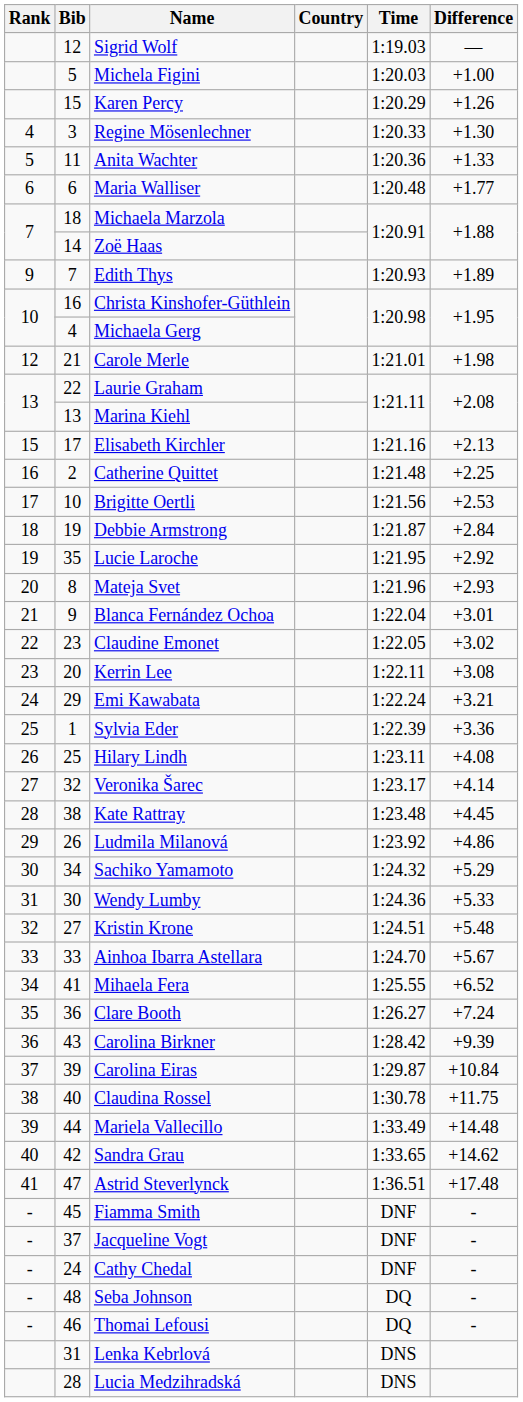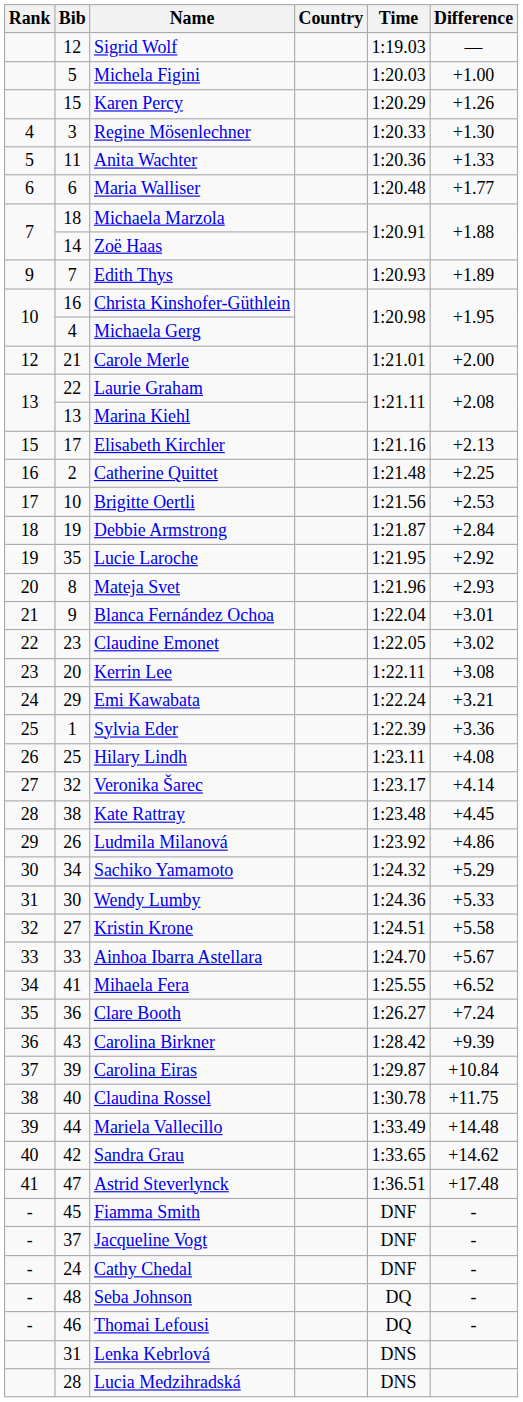 <table class="wikitable sortable" style="text-align:center">
 <tr>
 <th>Rank</th>
 <th>Bib</th>
 <th>Name</th>
 <th>Country</th>
 <th>Time</th>
 <th>Difference</th>
 </tr>
 <tr>
 <td></td>
 <td>12</td>
 <td align=left><a href='#'>Sigrid Wolf</a></td>
 <td align=left></td>
 <td>1:19.03</td>
 <td>—</td>
 </tr>
 <tr>
 <td></td>
 <td>5</td>
 <td align=left><a href='#'>Michela Figini</a></td>
 <td align=left></td>
 <td>1:20.03</td>
 <td>+1.00</td>
 </tr>
 <tr>
 <td></td>
 <td>15</td>
 <td align=left><a href='#'>Karen Percy</a></td>
 <td align=left></td>
 <td>1:20.29</td>
 <td>+1.26</td>
 </tr>
 <tr>
 <td>4</td>
 <td>3</td>
 <td align=left><a href='#'>Regine Mösenlechner</a></td>
 <td align=left></td>
 <td>1:20.33</td>
 <td>+1.30</td>
 </tr>
 <tr>
 <td>5</td>
 <td>11</td>
 <td align=left><a href='#'>Anita Wachter</a></td>
 <td align=left></td>
 <td>1:20.36</td>
 <td>+1.33</td>
 </tr>
 <tr>
 <td>6</td>
 <td>6</td>
 <td align=left><a href='#'>Maria Walliser</a></td>
 <td align=left></td>
 <td>1:20.48</td>
 <td>+1.77</td>
 </tr>
 <tr>
 <td rowspan=2>7</td>
 <td>18</td>
 <td align=left><a href='#'>Michaela Marzola</a></td>
 <td align=left></td>
 <td rowspan=2>1:20.91</td>
 <td rowspan=2>+1.88</td>
 </tr>
 <tr>
 <td>14</td>
 <td align=left><a href='#'>Zoë Haas</a></td>
 <td align=left></td>
 </tr>
 <tr>
 <td>9</td>
 <td>7</td>
 <td align=left><a href='#'>Edith Thys</a></td>
 <td align=left></td>
 <td>1:20.93</td>
 <td>+1.89</td>
 </tr>
 <tr>
 <td rowspan=2>10</td>
 <td>16</td>
 <td align=left><a href='#'>Christa Kinshofer-Güthlein</a></td>
 <td align=left rowspan=2></td>
 <td rowspan=2>1:20.98</td>
 <td rowspan=2>+1.95</td>
 </tr>
 <tr>
 <td>4</td>
 <td align=left><a href='#'>Michaela Gerg</a></td>
 </tr>
 <tr>
 <td>12</td>
 <td>21</td>
 <td align=left><a href='#'>Carole Merle</a></td>
 <td align=left></td>
 <td>1:21.01</td>
-<td>+1.98</td>
+<td>+2.00</td>
 </tr>
 <tr>
 <td rowspan=2>13</td>
 <td>22</td>
 <td align=left><a href='#'>Laurie Graham</a></td>
 <td align=left></td>
 <td rowspan=2>1:21.11</td>
 <td rowspan=2>+2.08</td>
 </tr>
 <tr>
 <td>13</td>
 <td align=left><a href='#'>Marina Kiehl</a></td>
 <td align=left></td>
 </tr>
 <tr>
 <td>15</td>
 <td>17</td>
 <td align=left><a href='#'>Elisabeth Kirchler</a></td>
 <td align=left></td>
 <td>1:21.16</td>
 <td>+2.13</td>
 </tr>
 <tr>
 <td>16</td>
 <td>2</td>
 <td align=left><a href='#'>Catherine Quittet</a></td>
 <td align=left></td>
 <td>1:21.48</td>
 <td>+2.25</td>
 </tr>
 <tr>
 <td>17</td>
 <td>10</td>
 <td align=left><a href='#'>Brigitte Oertli</a></td>
 <td align=left></td>
 <td>1:21.56</td>
 <td>+2.53</td>
 </tr>
 <tr>
 <td>18</td>
 <td>19</td>
 <td align=left><a href='#'>Debbie Armstrong</a></td>
 <td align=left></td>
 <td>1:21.87</td>
 <td>+2.84</td>
 </tr>
 <tr>
 <td>19</td>
 <td>35</td>
 <td align=left><a href='#'>Lucie Laroche</a></td>
 <td align=left></td>
 <td>1:21.95</td>
 <td>+2.92</td>
 </tr>
 <tr>
 <td>20</td>
 <td>8</td>
 <td align=left><a href='#'>Mateja Svet</a></td>
 <td align=left></td>
 <td>1:21.96</td>
 <td>+2.93</td>
 </tr>
 <tr>
 <td>21</td>
 <td>9</td>
 <td align=left><a href='#'>Blanca Fernández Ochoa</a></td>
 <td align=left></td>
 <td>1:22.04</td>
 <td>+3.01</td>
 </tr>
 <tr>
 <td>22</td>
 <td>23</td>
 <td align=left><a href='#'>Claudine Emonet</a></td>
 <td align=left></td>
 <td>1:22.05</td>
 <td>+3.02</td>
 </tr>
 <tr>
 <td>23</td>
 <td>20</td>
 <td align=left><a href='#'>Kerrin Lee</a></td>
 <td align=left></td>
 <td>1:22.11</td>
 <td>+3.08</td>
 </tr>
 <tr>
 <td>24</td>
 <td>29</td>
 <td align=left><a href='#'>Emi Kawabata</a></td>
 <td align=left></td>
 <td>1:22.24</td>
 <td>+3.21</td>
 </tr>
 <tr>
 <td>25</td>
 <td>1</td>
 <td align=left><a href='#'>Sylvia Eder</a></td>
 <td align=left></td>
 <td>1:22.39</td>
 <td>+3.36</td>
 </tr>
 <tr>
 <td>26</td>
 <td>25</td>
 <td align=left><a href='#'>Hilary Lindh</a></td>
 <td align=left></td>
 <td>1:23.11</td>
 <td>+4.08</td>
 </tr>
 <tr>
 <td>27</td>
 <td>32</td>
 <td align=left><a href='#'>Veronika Šarec</a></td>
 <td align=left></td>
 <td>1:23.17</td>
 <td>+4.14</td>
 </tr>
 <tr>
 <td>28</td>
 <td>38</td>
 <td align=left><a href='#'>Kate Rattray</a></td>
 <td align=left></td>
 <td>1:23.48</td>
 <td>+4.45</td>
 </tr>
 <tr>
 <td>29</td>
 <td>26</td>
 <td align=left><a href='#'>Ludmila Milanová</a></td>
 <td align=left></td>
 <td>1:23.92</td>
 <td>+4.86</td>
 </tr>
 <tr>
 <td>30</td>
 <td>34</td>
 <td align=left><a href='#'>Sachiko Yamamoto</a></td>
 <td align=left></td>
 <td>1:24.32</td>
 <td>+5.29</td>
 </tr>
 <tr>
 <td>31</td>
 <td>30</td>
 <td align=left><a href='#'>Wendy Lumby</a></td>
 <td align=left></td>
 <td>1:24.36</td>
 <td>+5.33</td>
 </tr>
 <tr>
 <td>32</td>
 <td>27</td>
 <td align=left><a href='#'>Kristin Krone</a></td>
 <td align=left></td>
 <td>1:24.51</td>
-<td>+5.48</td>
+<td>+5.58</td>
 </tr>
 <tr>
 <td>33</td>
 <td>33</td>
 <td align=left><a href='#'>Ainhoa Ibarra Astellara</a></td>
 <td align=left></td>
 <td>1:24.70</td>
 <td>+5.67</td>
 </tr>
 <tr>
 <td>34</td>
 <td>41</td>
 <td align=left><a href='#'>Mihaela Fera</a></td>
 <td align=left></td>
 <td>1:25.55</td>
 <td>+6.52</td>
 </tr>
 <tr>
 <td>35</td>
 <td>36</td>
 <td align=left><a href='#'>Clare Booth</a></td>
 <td align=left></td>
 <td>1:26.27</td>
 <td>+7.24</td>
 </tr>
 <tr>
 <td>36</td>
 <td>43</td>
 <td align=left><a href='#'>Carolina Birkner</a></td>
 <td align=left></td>
 <td>1:28.42</td>
 <td>+9.39</td>
 </tr>
 <tr>
 <td>37</td>
 <td>39</td>
 <td align=left><a href='#'>Carolina Eiras</a></td>
 <td align=left></td>
 <td>1:29.87</td>
 <td>+10.84</td>
 </tr>
 <tr>
 <td>38</td>
 <td>40</td>
 <td align=left><a href='#'>Claudina Rossel</a></td>
 <td align=left></td>
 <td>1:30.78</td>
 <td>+11.75</td>
 </tr>
 <tr>
 <td>39</td>
 <td>44</td>
 <td align=left><a href='#'>Mariela Vallecillo</a></td>
 <td align=left></td>
 <td>1:33.49</td>
 <td>+14.48</td>
 </tr>
 <tr>
 <td>40</td>
 <td>42</td>
 <td align=left><a href='#'>Sandra Grau</a></td>
 <td align=left></td>
 <td>1:33.65</td>
 <td>+14.62</td>
 </tr>
 <tr>
 <td>41</td>
 <td>47</td>
 <td align=left><a href='#'>Astrid Steverlynck</a></td>
 <td align=left></td>
 <td>1:36.51</td>
 <td>+17.48</td>
 </tr>
 <tr>
 <td>-</td>
 <td>45</td>
 <td align=left><a href='#'>Fiamma Smith</a></td>
 <td align=left></td>
 <td>DNF</td>
 <td>-</td>
 </tr>
 <tr>
 <td>-</td>
 <td>37</td>
 <td align=left><a href='#'>Jacqueline Vogt</a></td>
 <td align=left></td>
 <td>DNF</td>
 <td>-</td>
 </tr>
 <tr>
 <td>-</td>
 <td>24</td>
 <td align=left><a href='#'>Cathy Chedal</a></td>
 <td align=left></td>
 <td>DNF</td>
 <td>-</td>
 </tr>
 <tr>
 <td>-</td>
 <td>48</td>
 <td align=left><a href='#'>Seba Johnson</a></td>
 <td align=left></td>
 <td>DQ</td>
 <td>-</td>
 </tr>
 <tr>
 <td>-</td>
 <td>46</td>
 <td align=left><a href='#'>Thomai Lefousi</a></td>
 <td align=left></td>
 <td>DQ</td>
 <td>-</td>
 </tr>
 <tr>
 <td></td>
 <td>31</td>
 <td align=left><a href='#'>Lenka Kebrlová</a></td>
 <td align=left></td>
 <td>DNS</td>
 <td></td>
 </tr>
 <tr>
 <td></td>
 <td>28</td>
 <td align=left><a href='#'>Lucia Medzihradská</a></td>
 <td align=left></td>
 <td>DNS</td>
 <td></td>
 </tr>
 </table>
